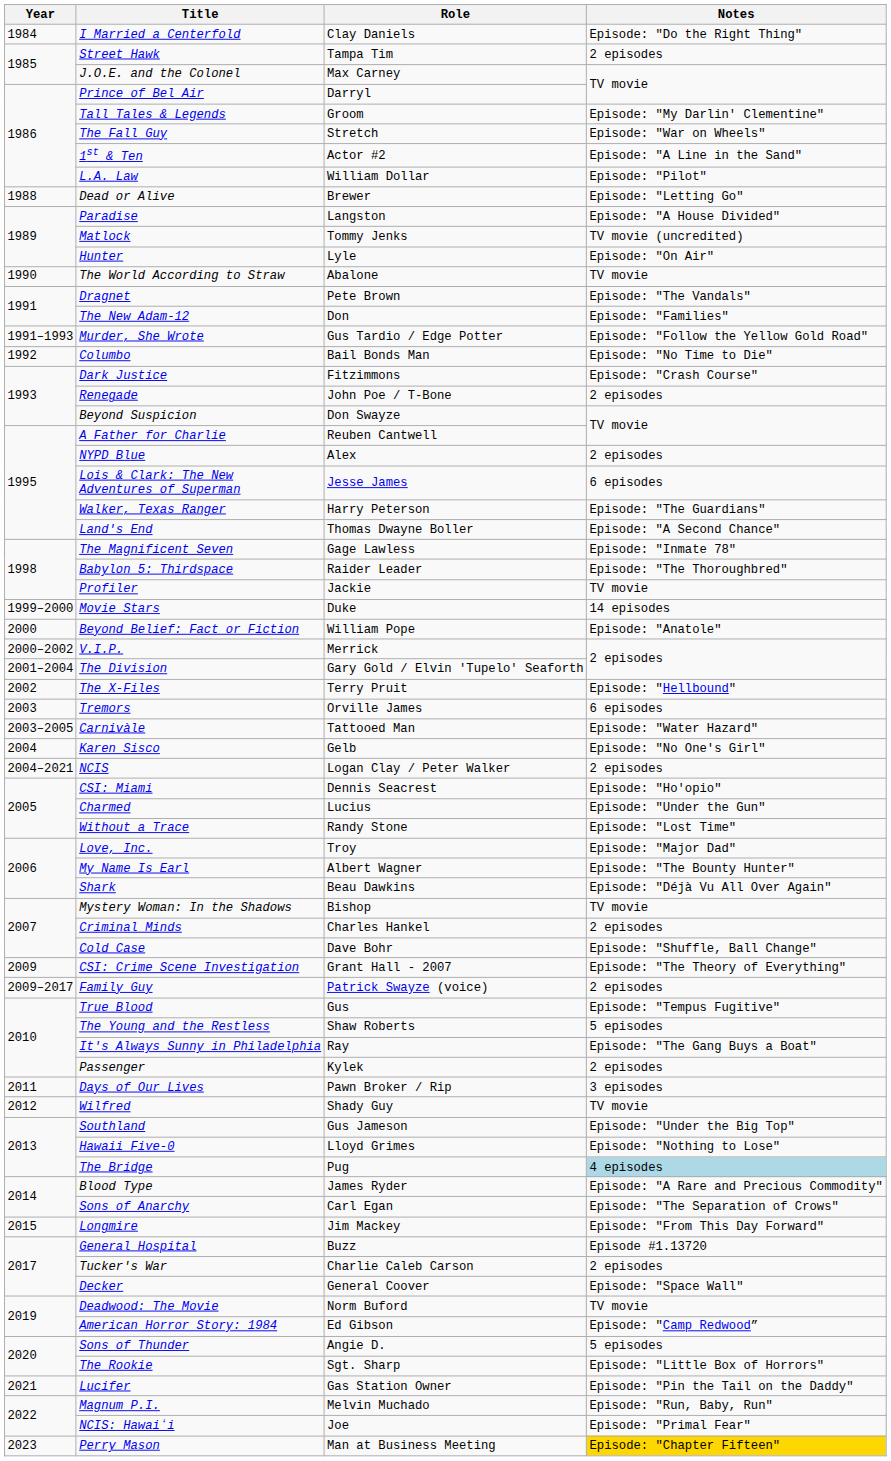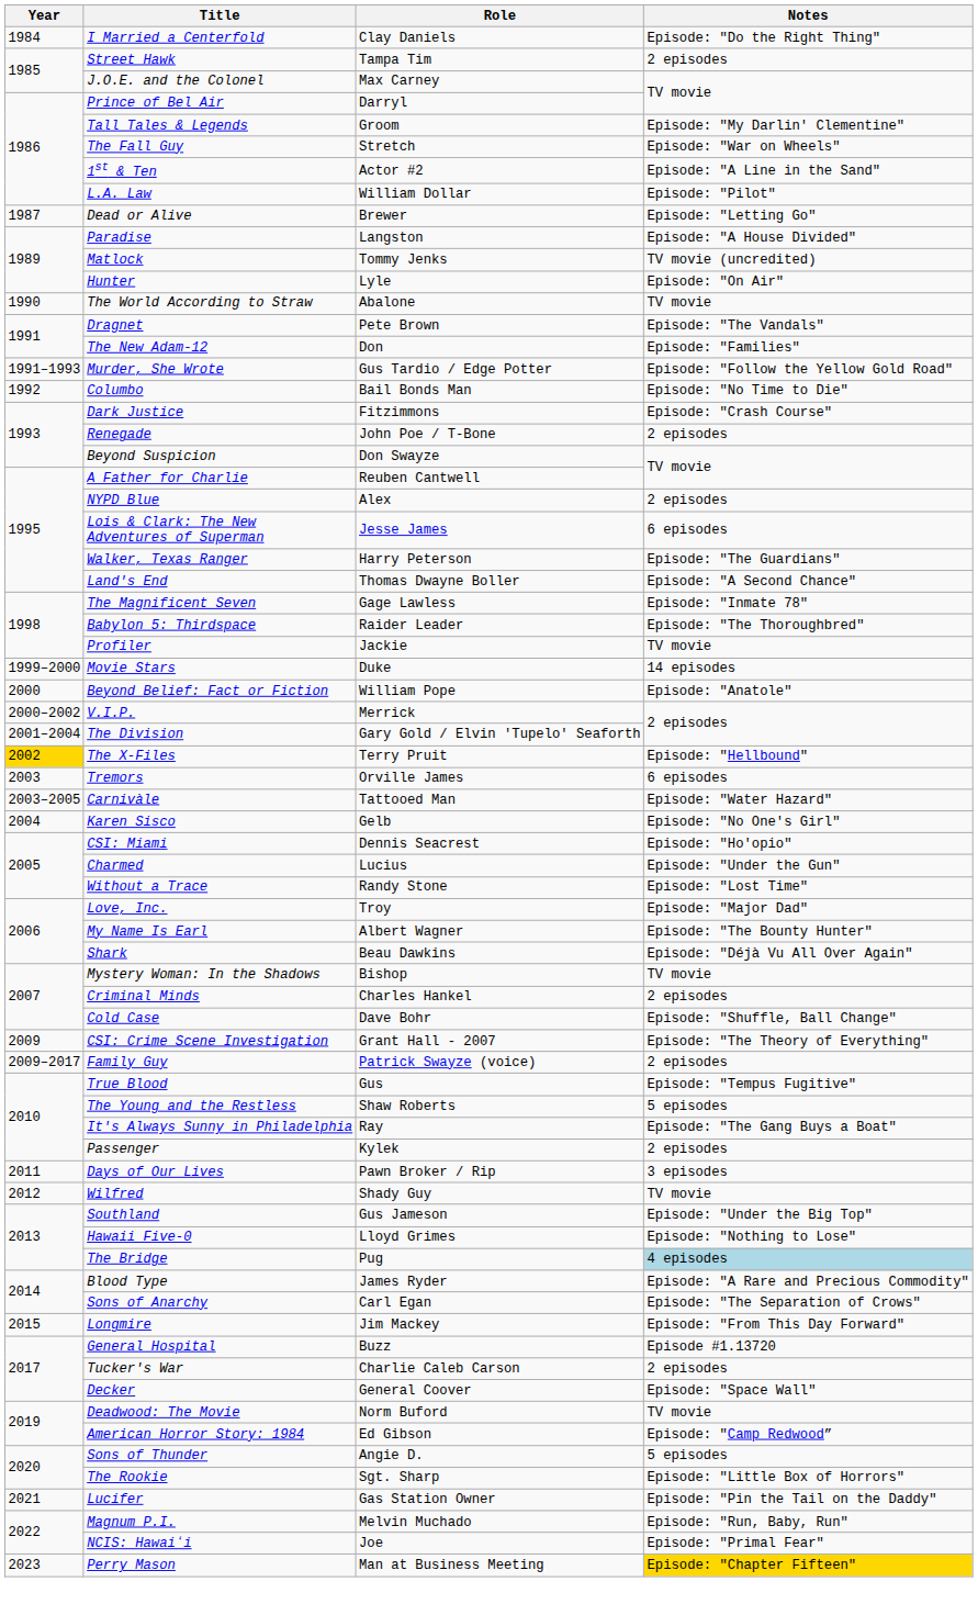 <table class="wikitable sortable plainrowheaders" style="white-space:nowrap">
 <tr>
 <th>Year</th>
 <th>Title</th>
 <th>Role</th>
 <th>Notes</th>
 </tr>
 <tr>
 <td>1984</td>
 <td><em><a href='#'>I Married a Centerfold</a></em></td>
 <td>Clay Daniels</td>
 <td>Episode: "Do the Right Thing"</td>
 </tr>
 <tr>
 <td rowspan="2">1985</td>
 <td><em><a href='#'>Street Hawk</a></em></td>
 <td>Tampa Tim</td>
 <td>2 episodes</td>
 </tr>
 <tr>
 <td><em>J.O.E. and the Colonel</em></td>
 <td>Max Carney</td>
 <td rowspan="2">TV movie</td>
 </tr>
 <tr>
 <td rowspan="5">1986</td>
 <td><em><a href='#'>Prince of Bel Air</a></em></td>
 <td>Darryl</td>
 </tr>
 <tr>
 <td><em><a href='#'>Tall Tales & Legends</a></em></td>
 <td>Groom</td>
 <td>Episode: "My Darlin' Clementine"</td>
 </tr>
 <tr>
 <td><em><a href='#'>The Fall Guy</a></em></td>
 <td>Stretch</td>
 <td>Episode: "War on Wheels"</td>
 </tr>
 <tr>
 <td><em><a href='#'>1<sup>st</sup> & Ten</a></em></td>
 <td>Actor #2</td>
 <td>Episode: "A Line in the Sand"</td>
 </tr>
 <tr>
 <td><em><a href='#'>L.A. Law</a></em></td>
 <td>William Dollar</td>
 <td>Episode: "Pilot"</td>
 </tr>
 <tr>
-<td>1988</td>
+<td>1987</td>
 <td><em>Dead or Alive</em></td>
 <td>Brewer</td>
 <td>Episode: "Letting Go"</td>
 </tr>
 <tr>
 <td rowspan="3">1989</td>
 <td><em><a href='#'>Paradise</a></em></td>
 <td>Langston</td>
 <td>Episode: "A House Divided"</td>
 </tr>
 <tr>
 <td><em><a href='#'>Matlock</a></em></td>
 <td>Tommy Jenks</td>
 <td>TV movie (uncredited)</td>
 </tr>
 <tr>
 <td><em><a href='#'>Hunter</a></em></td>
 <td>Lyle</td>
 <td>Episode: "On Air"</td>
 </tr>
 <tr>
 <td>1990</td>
 <td><em>The World According to Straw</em></td>
 <td>Abalone</td>
 <td>TV movie</td>
 </tr>
 <tr>
 <td rowspan="2">1991</td>
 <td><em><a href='#'>Dragnet</a></em></td>
 <td>Pete Brown</td>
 <td>Episode: "The Vandals"</td>
 </tr>
 <tr>
 <td><em><a href='#'>The New Adam-12</a></em></td>
 <td>Don</td>
 <td>Episode: "Families"</td>
 </tr>
 <tr>
 <td>1991–1993</td>
 <td><em><a href='#'>Murder, She Wrote</a></em></td>
 <td>Gus Tardio / Edge Potter</td>
 <td>Episode: "Follow the Yellow Gold Road"</td>
 </tr>
 <tr>
 <td>1992</td>
 <td><em><a href='#'>Columbo</a></em></td>
 <td>Bail Bonds Man</td>
 <td>Episode: "No Time to Die"</td>
 </tr>
 <tr>
 <td rowspan="3">1993</td>
 <td><em><a href='#'>Dark Justice</a></em></td>
 <td>Fitzimmons</td>
 <td>Episode: "Crash Course"</td>
 </tr>
 <tr>
 <td><em><a href='#'>Renegade</a></em></td>
 <td>John Poe / T-Bone</td>
 <td>2 episodes</td>
 </tr>
 <tr>
 <td><em>Beyond Suspicion</em></td>
 <td>Don Swayze</td>
 <td rowspan="2">TV movie</td>
 </tr>
 <tr>
 <td rowspan="5">1995</td>
 <td><em><a href='#'>A Father for Charlie</a></em></td>
 <td>Reuben Cantwell</td>
 </tr>
 <tr>
 <td><em><a href='#'>NYPD Blue</a></em></td>
 <td>Alex</td>
 <td>2 episodes</td>
 </tr>
 <tr>
 <td><em><a href='#'>Lois & Clark: The New<br>Adventures of Superman</a></em></td>
 <td><a href='#'>Jesse James</a></td>
 <td>6 episodes</td>
 </tr>
 <tr>
 <td><em><a href='#'>Walker, Texas Ranger</a></em></td>
 <td>Harry Peterson</td>
 <td>Episode: "The Guardians"</td>
 </tr>
 <tr>
 <td><em><a href='#'>Land's End</a></em></td>
 <td>Thomas Dwayne Boller</td>
 <td>Episode: "A Second Chance"</td>
 </tr>
 <tr>
 <td rowspan="3">1998</td>
 <td><em><a href='#'>The Magnificent Seven</a></em></td>
 <td>Gage Lawless</td>
 <td>Episode: "Inmate 78"</td>
 </tr>
 <tr>
 <td><em><a href='#'>Babylon 5: Thirdspace</a></em></td>
 <td>Raider Leader</td>
 <td>Episode: "The Thoroughbred"</td>
 </tr>
 <tr>
 <td><em><a href='#'>Profiler</a></em></td>
 <td>Jackie</td>
 <td>TV movie</td>
 </tr>
 <tr>
 <td>1999–2000</td>
 <td><em><a href='#'>Movie Stars</a></em></td>
 <td>Duke</td>
 <td>14 episodes</td>
 </tr>
 <tr>
 <td>2000</td>
 <td><em><a href='#'>Beyond Belief: Fact or Fiction</a></em></td>
 <td>William Pope</td>
 <td>Episode: "Anatole"</td>
 </tr>
 <tr>
 <td>2000–2002</td>
 <td><em><a href='#'>V.I.P.</a></em></td>
 <td>Merrick</td>
 <td rowspan="2">2 episodes</td>
 </tr>
 <tr>
 <td>2001–2004</td>
 <td><em><a href='#'>The Division</a></em></td>
 <td>Gary Gold / Elvin 'Tupelo' Seaforth</td>
 </tr>
 <tr>
-<td>2002</td>
+<td style="background: gold;">2002</td>
 <td><em><a href='#'>The X-Files</a></em></td>
 <td>Terry Pruit</td>
 <td>Episode: "<a href='#'>Hellbound</a>"</td>
 </tr>
 <tr>
 <td>2003</td>
 <td><em><a href='#'>Tremors</a></em></td>
 <td>Orville James</td>
 <td>6 episodes</td>
 </tr>
 <tr>
 <td>2003–2005</td>
 <td><em><a href='#'>Carnivàle</a></em></td>
 <td>Tattooed Man</td>
 <td>Episode: "Water Hazard"</td>
 </tr>
 <tr>
 <td>2004</td>
 <td><em><a href='#'>Karen Sisco</a></em></td>
 <td>Gelb</td>
 <td>Episode: "No One's Girl"</td>
-</tr>
-<tr>
-<td>2004–2021</td>
-<td><em><a href='#'>NCIS</a></em></td>
-<td>Logan Clay / Peter Walker</td>
-<td>2 episodes</td>
 </tr>
 <tr>
 <td rowspan="3">2005</td>
 <td><em><a href='#'>CSI: Miami</a></em></td>
 <td>Dennis Seacrest</td>
 <td>Episode: "Ho'opio"</td>
 </tr>
 <tr>
 <td><em><a href='#'>Charmed</a></em></td>
 <td>Lucius</td>
 <td>Episode: "Under the Gun"</td>
 </tr>
 <tr>
 <td><em><a href='#'>Without a Trace</a></em></td>
 <td>Randy Stone</td>
 <td>Episode: "Lost Time"</td>
 </tr>
 <tr>
 <td rowspan="3">2006</td>
 <td><em><a href='#'>Love, Inc.</a></em></td>
 <td>Troy</td>
 <td>Episode: "Major Dad"</td>
 </tr>
 <tr>
 <td><em><a href='#'>My Name Is Earl</a></em></td>
 <td>Albert Wagner</td>
 <td>Episode: "The Bounty Hunter"</td>
 </tr>
 <tr>
 <td><em><a href='#'>Shark</a></em></td>
 <td>Beau Dawkins</td>
 <td>Episode: "Déjà Vu All Over Again"</td>
 </tr>
 <tr>
 <td rowspan="3">2007</td>
 <td><em>Mystery Woman: In the Shadows</em></td>
 <td>Bishop</td>
 <td>TV movie</td>
 </tr>
 <tr>
 <td><em><a href='#'>Criminal Minds</a></em></td>
 <td>Charles Hankel</td>
 <td>2 episodes</td>
 </tr>
 <tr>
 <td><em><a href='#'>Cold Case</a></em></td>
 <td>Dave Bohr</td>
 <td>Episode: "Shuffle, Ball Change"</td>
 </tr>
 <tr>
 <td>2009</td>
 <td><em><a href='#'>CSI: Crime Scene Investigation</a></em></td>
 <td>Grant Hall - 2007</td>
 <td>Episode: "The Theory of Everything"</td>
 </tr>
 <tr>
 <td>2009–2017</td>
 <td><em><a href='#'>Family Guy</a></em></td>
 <td><a href='#'>Patrick Swayze</a> (voice)</td>
 <td>2 episodes</td>
 </tr>
 <tr>
 <td rowspan="4">2010</td>
 <td><em><a href='#'>True Blood</a></em></td>
 <td>Gus</td>
 <td>Episode: "Tempus Fugitive"</td>
 </tr>
 <tr>
 <td><em><a href='#'>The Young and the Restless</a></em></td>
 <td>Shaw Roberts</td>
 <td>5 episodes</td>
 </tr>
 <tr>
 <td><em><a href='#'>It's Always Sunny in Philadelphia</a></em></td>
 <td>Ray</td>
 <td>Episode: "The Gang Buys a Boat"</td>
 </tr>
 <tr>
 <td><em>Passenger</em></td>
 <td>Kylek</td>
 <td>2 episodes</td>
 </tr>
 <tr>
 <td>2011</td>
 <td><em><a href='#'>Days of Our Lives</a></em></td>
 <td>Pawn Broker / Rip</td>
 <td>3 episodes</td>
 </tr>
 <tr>
 <td>2012</td>
 <td><em><a href='#'>Wilfred</a></em></td>
 <td>Shady Guy</td>
 <td>TV movie</td>
 </tr>
 <tr>
 <td rowspan="3">2013</td>
 <td><em><a href='#'>Southland</a></em></td>
 <td>Gus Jameson</td>
 <td>Episode: "Under the Big Top"</td>
 </tr>
 <tr>
 <td><em><a href='#'>Hawaii Five-0</a></em></td>
 <td>Lloyd Grimes</td>
 <td>Episode: "Nothing to Lose"</td>
 </tr>
 <tr>
 <td><em><a href='#'>The Bridge</a></em></td>
 <td>Pug</td>
 <td style="background: lightblue;">4 episodes</td>
 </tr>
 <tr>
 <td rowspan="2">2014</td>
 <td><em>Blood Type</em></td>
 <td>James Ryder</td>
 <td>Episode: "A Rare and Precious Commodity"</td>
 </tr>
 <tr>
 <td><em><a href='#'>Sons of Anarchy</a></em></td>
 <td>Carl Egan</td>
 <td>Episode: "The Separation of Crows"</td>
 </tr>
 <tr>
 <td>2015</td>
 <td><em><a href='#'>Longmire</a></em></td>
 <td>Jim Mackey</td>
 <td>Episode: "From This Day Forward"</td>
 </tr>
 <tr>
 <td rowspan="3">2017</td>
 <td><em><a href='#'>General Hospital</a></em></td>
 <td>Buzz</td>
 <td>Episode #1.13720</td>
 </tr>
 <tr>
 <td><em>Tucker's War</em></td>
 <td>Charlie Caleb Carson</td>
 <td>2 episodes</td>
 </tr>
 <tr>
 <td><em><a href='#'>Decker</a></em></td>
 <td>General Coover</td>
 <td>Episode: "Space Wall"</td>
 </tr>
 <tr>
 <td rowspan="2">2019</td>
 <td><em><a href='#'>Deadwood: The Movie</a></em></td>
 <td>Norm Buford</td>
 <td>TV movie</td>
 </tr>
 <tr>
 <td><em><a href='#'>American Horror Story: 1984</a></em></td>
 <td>Ed Gibson</td>
 <td>Episode: "<a href='#'>Camp Redwood</a>”</td>
 </tr>
 <tr>
 <td rowspan="2">2020</td>
 <td><em><a href='#'>Sons of Thunder</a></em></td>
 <td>Angie D.</td>
 <td>5 episodes</td>
 </tr>
 <tr>
 <td><em><a href='#'>The Rookie</a></em></td>
 <td>Sgt. Sharp</td>
 <td>Episode: "Little Box of Horrors"</td>
 </tr>
 <tr>
 <td>2021</td>
 <td><em><a href='#'>Lucifer</a></em></td>
 <td>Gas Station Owner</td>
 <td>Episode: "Pin the Tail on the Daddy"</td>
 </tr>
 <tr>
 <td rowspan="2">2022</td>
 <td><em><a href='#'>Magnum P.I.</a></em></td>
 <td>Melvin Muchado</td>
 <td>Episode: "Run, Baby, Run"</td>
 </tr>
 <tr>
 <td><em><a href='#'>NCIS: Hawaiʻi</a></em></td>
 <td>Joe</td>
 <td>Episode: "Primal Fear"</td>
 </tr>
 <tr>
 <td>2023</td>
 <td><em><a href='#'>Perry Mason</a></em></td>
 <td>Man at Business Meeting</td>
 <td style="background: gold;">Episode: "Chapter Fifteen"</td>
 </tr>
 </table>
